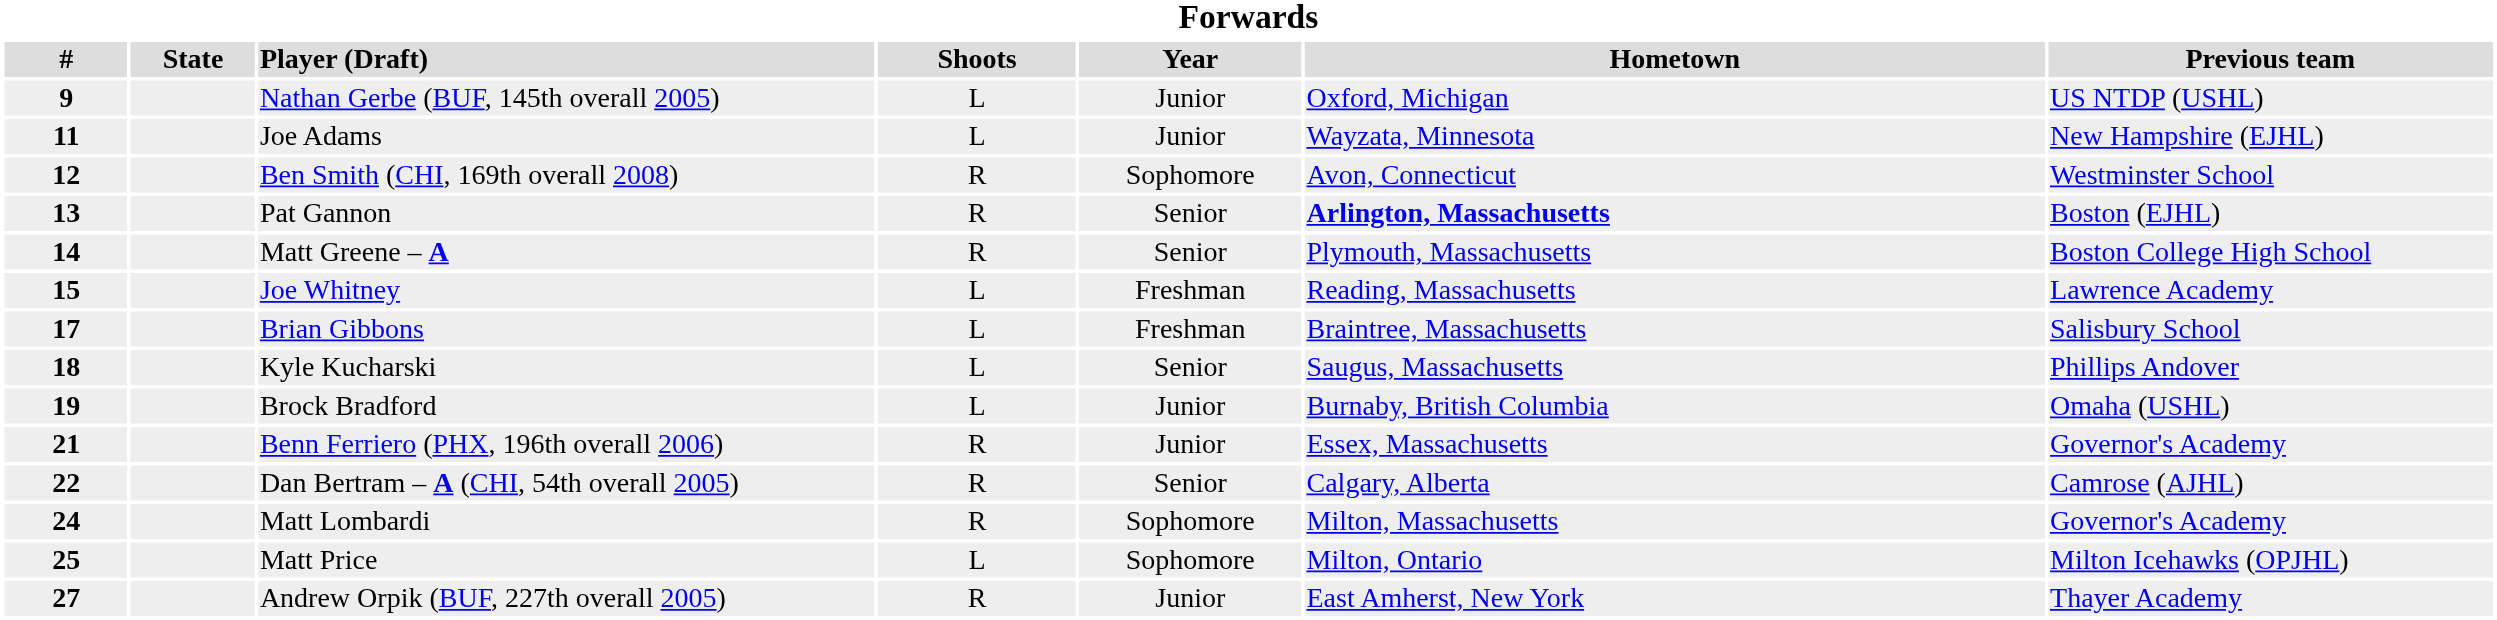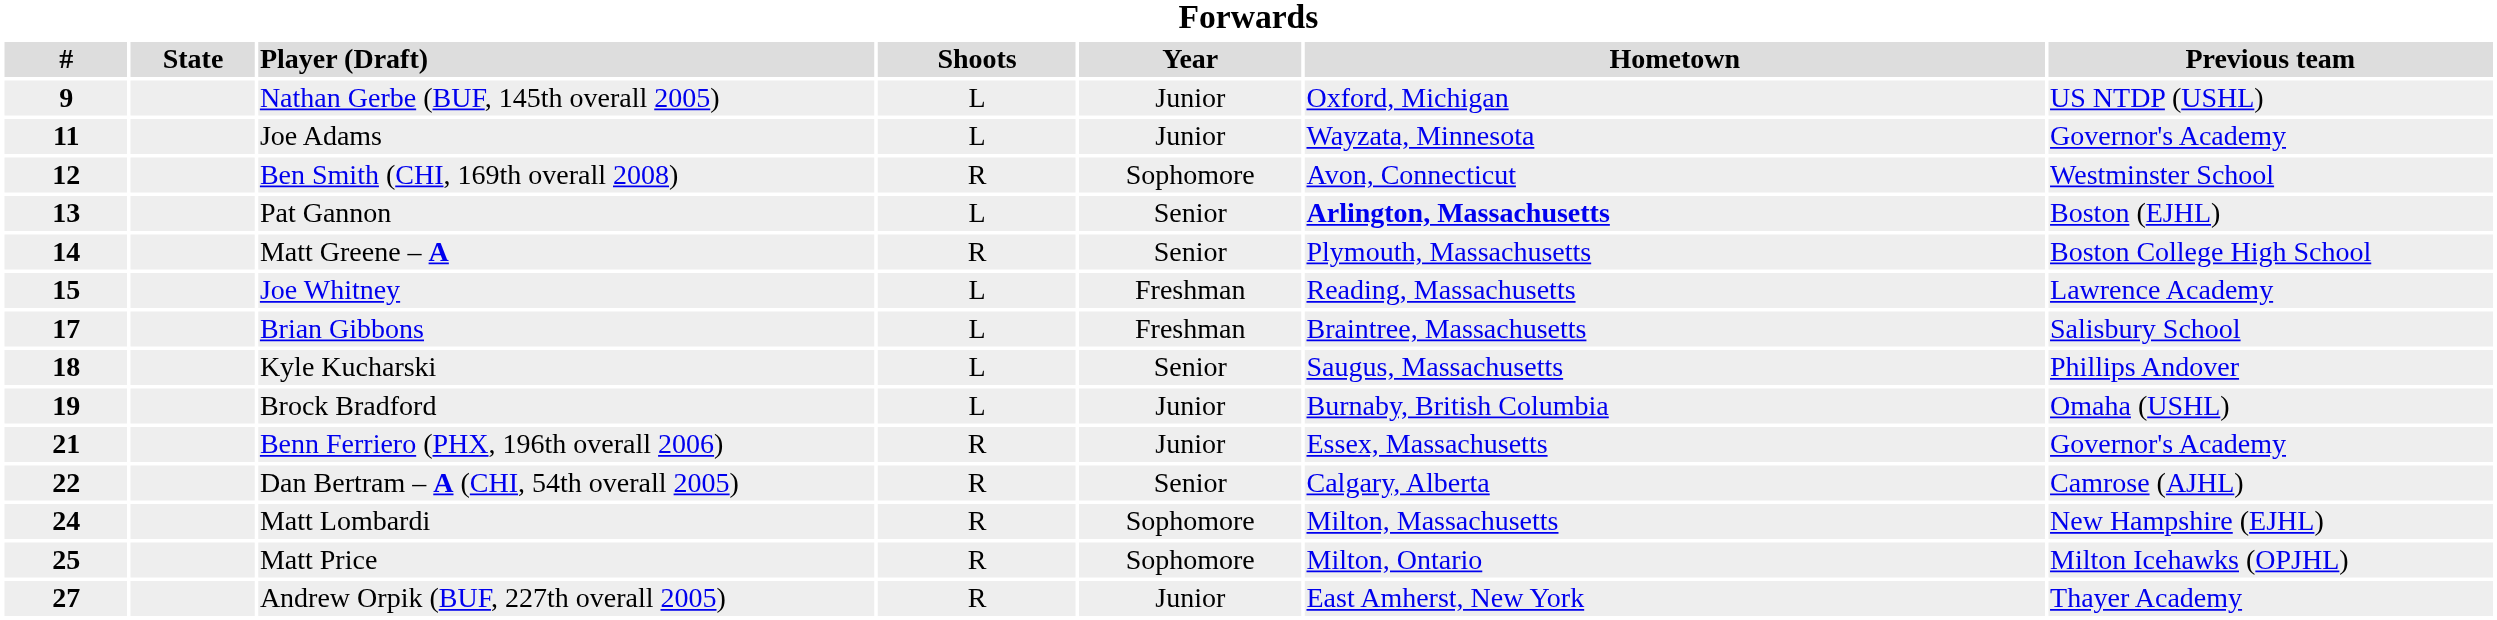 <table width=90%>
 <tr>
 <th colspan=7  style="text-align:center"><big>Forwards</big></th>
 </tr>
 <tr bgcolor="#dddddd">
 <th width=5%>#</th>
 <th width=5%>State</th>
 <td align=left!!width=15%><strong>Player (Draft)</strong></td>
 <th width=8%>Shoots</th>
 <th width=9%>Year</th>
 <th width=30%>Hometown</th>
 <th width=18%>Previous team</th>
 </tr>
 <tr bgcolor="#eeeeee">
 <td align=center><strong>9</strong></td>
 <td align=center></td>
 <td><a href='#'>Nathan Gerbe</a> (<a href='#'>BUF</a>, 145th overall <a href='#'>2005</a>)</td>
 <td align=center>L</td>
 <td align=center>Junior</td>
 <td><a href='#'>Oxford, Michigan</a></td>
 <td><a href='#'>US NTDP</a> (<a href='#'>USHL</a>)</td>
 </tr>
 <tr bgcolor="#eeeeee">
 <td align=center><strong>11</strong></td>
 <td align=center></td>
 <td>Joe Adams</td>
 <td align=center>L</td>
 <td align=center>Junior</td>
 <td><a href='#'>Wayzata, Minnesota</a></td>
-<td><a href='#'>New Hampshire</a> (<a href='#'>EJHL</a>)</td>
+<td><a href='#'>Governor's Academy</a></td>
 </tr>
 <tr bgcolor="#eeeeee">
 <td align=center><strong>12</strong></td>
 <td align=center></td>
 <td><a href='#'>Ben Smith</a> (<a href='#'>CHI</a>, 169th overall <a href='#'>2008</a>)</td>
 <td align=center>R</td>
 <td align=center>Sophomore</td>
 <td><a href='#'>Avon, Connecticut</a></td>
 <td><a href='#'>Westminster School</a></td>
 </tr>
 <tr bgcolor="#eeeeee">
 <td align=center><strong>13</strong></td>
 <td align=center></td>
 <td>Pat Gannon</td>
-<td align=center>R</td>
+<td align=center>L</td>
 <td align=center>Senior</td>
 <td><strong><a href='#'>Arlington, Massachusetts</a></strong></td>
 <td><a href='#'>Boston</a> (<a href='#'>EJHL</a>)</td>
 </tr>
 <tr bgcolor="#eeeeee">
 <td align=center><strong>14</strong></td>
 <td align=center></td>
 <td>Matt Greene – <strong><a href='#'>A</a></strong></td>
 <td align=center>R</td>
 <td align=center>Senior</td>
 <td><a href='#'>Plymouth, Massachusetts</a></td>
 <td><a href='#'>Boston College High School</a></td>
 </tr>
 <tr bgcolor="#eeeeee">
 <td align=center><strong>15</strong></td>
 <td align=center></td>
 <td><a href='#'>Joe Whitney</a></td>
 <td align=center>L</td>
 <td align=center>Freshman</td>
 <td><a href='#'>Reading, Massachusetts</a></td>
 <td><a href='#'>Lawrence Academy</a></td>
 </tr>
 <tr bgcolor="#eeeeee">
 <td align=center><strong>17</strong></td>
 <td align=center></td>
 <td><a href='#'>Brian Gibbons</a></td>
 <td align=center>L</td>
 <td align=center>Freshman</td>
 <td><a href='#'>Braintree, Massachusetts</a></td>
 <td><a href='#'>Salisbury School</a></td>
 </tr>
 <tr bgcolor="#eeeeee">
 <td align=center><strong>18</strong></td>
 <td align=center></td>
 <td>Kyle Kucharski</td>
 <td align=center>L</td>
 <td align=center>Senior</td>
 <td><a href='#'>Saugus, Massachusetts</a></td>
 <td><a href='#'>Phillips Andover</a></td>
 </tr>
 <tr bgcolor="#eeeeee">
 <td align=center><strong>19</strong></td>
 <td align=center></td>
 <td>Brock Bradford</td>
 <td align=center>L</td>
 <td align=center>Junior</td>
 <td><a href='#'>Burnaby, British Columbia</a></td>
 <td><a href='#'>Omaha</a> (<a href='#'>USHL</a>)</td>
 </tr>
 <tr bgcolor="#eeeeee">
 <td align=center><strong>21</strong></td>
 <td align=center></td>
 <td><a href='#'>Benn Ferriero</a> (<a href='#'>PHX</a>, 196th overall <a href='#'>2006</a>)</td>
 <td align=center>R</td>
 <td align=center>Junior</td>
 <td><a href='#'>Essex, Massachusetts</a></td>
 <td><a href='#'>Governor's Academy</a></td>
 </tr>
 <tr bgcolor="#eeeeee">
 <td align=center><strong>22</strong></td>
 <td align=center></td>
 <td>Dan Bertram – <strong><a href='#'>A</a></strong> (<a href='#'>CHI</a>, 54th overall <a href='#'>2005</a>)</td>
 <td align=center>R</td>
 <td align=center>Senior</td>
 <td><a href='#'>Calgary, Alberta</a></td>
 <td><a href='#'>Camrose</a> (<a href='#'>AJHL</a>)</td>
 </tr>
 <tr bgcolor="#eeeeee">
 <td align=center><strong>24</strong></td>
 <td align=center></td>
 <td>Matt Lombardi</td>
 <td align=center>R</td>
 <td align=center>Sophomore</td>
 <td><a href='#'>Milton, Massachusetts</a></td>
-<td><a href='#'>Governor's Academy</a></td>
+<td><a href='#'>New Hampshire</a> (<a href='#'>EJHL</a>)</td>
 </tr>
 <tr bgcolor="#eeeeee">
 <td align=center><strong>25</strong></td>
 <td align=center></td>
 <td>Matt Price</td>
-<td align=center>L</td>
+<td align=center>R</td>
 <td align=center>Sophomore</td>
 <td><a href='#'>Milton, Ontario</a></td>
 <td><a href='#'>Milton Icehawks</a> (<a href='#'>OPJHL</a>)</td>
 </tr>
 <tr bgcolor="#eeeeee">
 <td align=center><strong>27</strong></td>
 <td align=center></td>
 <td>Andrew Orpik (<a href='#'>BUF</a>, 227th overall <a href='#'>2005</a>)</td>
 <td align=center>R</td>
 <td align=center>Junior</td>
 <td><a href='#'>East Amherst, New York</a></td>
 <td><a href='#'>Thayer Academy</a></td>
 </tr>
 </table>
